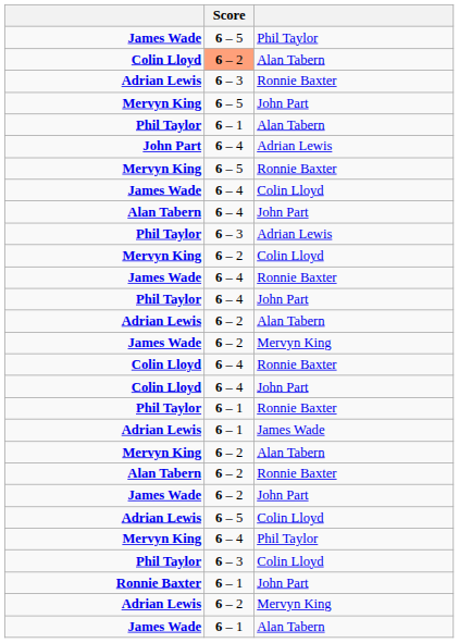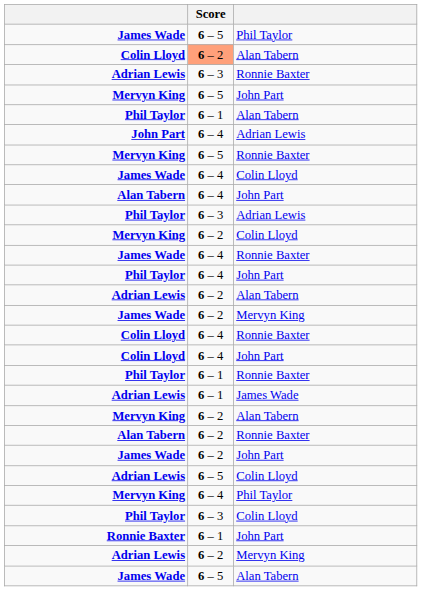 <table class=wikitable style="text-align:center">
 <tr>
 <th width=225></th>
 <th width=50>Score</th>
 <th width=225></th>
 </tr>
 <tr align=left>
 <td align=right><strong><a href='#'>James Wade</a></strong> </td>
 <td align=center><strong>6</strong> – 5</td>
 <td> <a href='#'>Phil Taylor</a></td>
 </tr>
 <tr align=left>
 <td align=right><strong><a href='#'>Colin Lloyd</a></strong> </td>
 <td align=center style="background: lightsalmon;"><strong>6</strong> – 2</td>
 <td> <a href='#'>Alan Tabern</a></td>
 </tr>
 <tr align=left>
 <td align=right><strong><a href='#'>Adrian Lewis</a></strong> </td>
 <td align=center><strong>6</strong> – 3</td>
 <td> <a href='#'>Ronnie Baxter</a></td>
 </tr>
 <tr align=left>
 <td align=right><strong><a href='#'>Mervyn King</a></strong> </td>
 <td align=center><strong>6</strong> – 5</td>
 <td> <a href='#'>John Part</a></td>
 </tr>
 <tr align=left>
 <td align=right><strong><a href='#'>Phil Taylor</a></strong> </td>
 <td align=center><strong>6</strong> – 1</td>
 <td> <a href='#'>Alan Tabern</a></td>
 </tr>
 <tr align=left>
 <td align=right><strong><a href='#'>John Part</a></strong> </td>
 <td align=center><strong>6</strong> – 4</td>
 <td> <a href='#'>Adrian Lewis</a></td>
 </tr>
 <tr align=left>
 <td align=right><strong><a href='#'>Mervyn King</a></strong> </td>
 <td align=center><strong>6</strong> – 5</td>
 <td> <a href='#'>Ronnie Baxter</a></td>
 </tr>
 <tr align=left>
 <td align=right><strong><a href='#'>James Wade</a></strong> </td>
 <td align=center><strong>6</strong> – 4</td>
 <td> <a href='#'>Colin Lloyd</a></td>
 </tr>
 <tr align=left>
 <td align=right><strong><a href='#'>Alan Tabern</a></strong> </td>
 <td align=center><strong>6</strong> – 4</td>
 <td> <a href='#'>John Part</a></td>
 </tr>
 <tr align=left>
 <td align=right><strong><a href='#'>Phil Taylor</a></strong> </td>
 <td align=center><strong>6</strong> – 3</td>
 <td> <a href='#'>Adrian Lewis</a></td>
 </tr>
 <tr align=left>
 <td align=right><strong><a href='#'>Mervyn King</a></strong> </td>
 <td align=center><strong>6</strong> – 2</td>
 <td> <a href='#'>Colin Lloyd</a></td>
 </tr>
 <tr align=left>
 <td align=right><strong><a href='#'>James Wade</a></strong> </td>
 <td align=center><strong>6</strong> – 4</td>
 <td> <a href='#'>Ronnie Baxter</a></td>
 </tr>
 <tr align=left>
 <td align=right><strong><a href='#'>Phil Taylor</a></strong> </td>
 <td align=center><strong>6</strong> – 4</td>
 <td> <a href='#'>John Part</a></td>
 </tr>
 <tr align=left>
 <td align=right><strong><a href='#'>Adrian Lewis</a></strong> </td>
 <td align=center><strong>6</strong> – 2</td>
 <td> <a href='#'>Alan Tabern</a></td>
 </tr>
 <tr align=left>
 <td align=right><strong><a href='#'>James Wade</a></strong> </td>
 <td align=center><strong>6</strong> – 2</td>
 <td> <a href='#'>Mervyn King</a></td>
 </tr>
 <tr align=left>
 <td align=right><strong><a href='#'>Colin Lloyd</a></strong> </td>
 <td align=center><strong>6</strong> – 4</td>
 <td> <a href='#'>Ronnie Baxter</a></td>
 </tr>
 <tr align=left>
 <td align=right><strong><a href='#'>Colin Lloyd</a></strong> </td>
 <td align=center><strong>6</strong> – 4</td>
 <td> <a href='#'>John Part</a></td>
 </tr>
 <tr align=left>
 <td align=right><strong><a href='#'>Phil Taylor</a></strong> </td>
 <td align=center><strong>6</strong> – 1</td>
 <td> <a href='#'>Ronnie Baxter</a></td>
 </tr>
 <tr align=left>
 <td align=right><strong><a href='#'>Adrian Lewis</a></strong> </td>
 <td align=center><strong>6</strong> – 1</td>
 <td> <a href='#'>James Wade</a></td>
 </tr>
 <tr align=left>
 <td align=right><strong><a href='#'>Mervyn King</a></strong> </td>
 <td align=center><strong>6</strong> – 2</td>
 <td> <a href='#'>Alan Tabern</a></td>
 </tr>
 <tr align=left>
 <td align=right><strong><a href='#'>Alan Tabern</a></strong> </td>
 <td align=center><strong>6</strong> – 2</td>
 <td> <a href='#'>Ronnie Baxter</a></td>
 </tr>
 <tr align=left>
 <td align=right><strong><a href='#'>James Wade</a></strong> </td>
 <td align=center><strong>6</strong> – 2</td>
 <td> <a href='#'>John Part</a></td>
 </tr>
 <tr align=left>
 <td align=right><strong><a href='#'>Adrian Lewis</a></strong> </td>
 <td align=center><strong>6</strong> – 5</td>
 <td> <a href='#'>Colin Lloyd</a></td>
 </tr>
 <tr align=left>
 <td align=right><strong><a href='#'>Mervyn King</a></strong> </td>
 <td align=center><strong>6</strong> – 4</td>
 <td> <a href='#'>Phil Taylor</a></td>
 </tr>
 <tr align=left>
 <td align=right><strong><a href='#'>Phil Taylor</a></strong> </td>
 <td align=center><strong>6</strong> – 3</td>
 <td> <a href='#'>Colin Lloyd</a></td>
 </tr>
 <tr align=left>
 <td align=right><strong><a href='#'>Ronnie Baxter</a></strong> </td>
 <td align=center><strong>6</strong> – 1</td>
 <td> <a href='#'>John Part</a></td>
 </tr>
 <tr align=left>
 <td align=right><strong><a href='#'>Adrian Lewis</a></strong> </td>
 <td align=center><strong>6</strong> – 2</td>
 <td> <a href='#'>Mervyn King</a></td>
 </tr>
 <tr align=left>
 <td align=right><strong><a href='#'>James Wade</a></strong> </td>
-<td align=center><strong>6</strong> – 1</td>
+<td align=center><strong>6</strong> – 5</td>
 <td> <a href='#'>Alan Tabern</a></td>
 </tr>
 </table>
